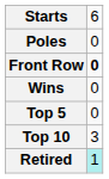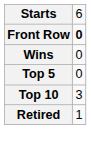 <table class="wikitable" style="text-align:center">
 <tr>
 <th>Starts</th>
 <td>6</td>
-</tr>
-<tr>
-<th>Poles</th>
-<td>0</td>
 </tr>
 <tr>
 <th>Front Row</th>
 <td><strong>0</strong></td>
 </tr>
 <tr>
 <th>Wins</th>
 <td>0</td>
 </tr>
 <tr>
 <th>Top 5</th>
 <td>0</td>
 </tr>
 <tr>
 <th>Top 10</th>
 <td>3</td>
 </tr>
 <tr>
 <th>Retired</th>
-<td style="background: paleturquoise;">1</td>
+<td>1</td>
 </tr>
 </table>
